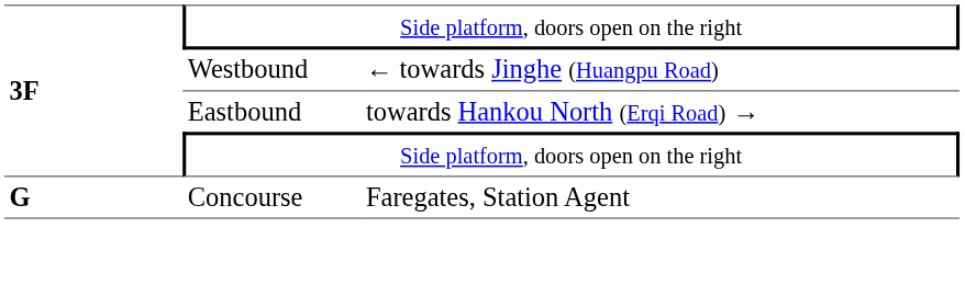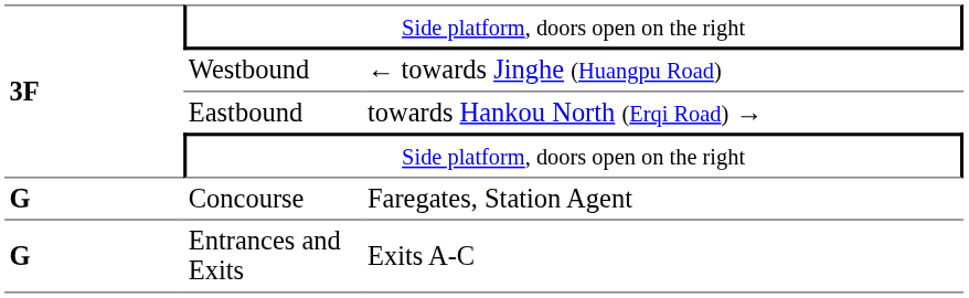 <table cellspacing=0 cellpadding=3>
 <tr>
 <td style="border-bottom:solid 1px gray;border-top:solid 1px gray;" rowspan=4 width=100><strong>3F</strong></td>
 <td style="border-right:solid 2px black;border-left:solid 2px black;border-top:solid 1px gray;border-bottom:solid 2px black;text-align:center;" colspan=2><small><a href='#'>Side platform</a>, doors open on the right</small></td>
 </tr>
 <tr>
 <td style="border-top:solid 0px gray;" width=100>Westbound</td>
 <td style="border-top:solid 0px gray;" width=350>←  towards <a href='#'>Jinghe</a> <small>(<a href='#'>Huangpu Road</a>)</small></td>
 </tr>
 <tr>
 <td style="border-top:solid 1px gray;border-bottom:solid 0px gray;">Eastbound</td>
 <td style="border-top:solid 1px gray;border-bottom:solid 0px gray;">  towards <a href='#'>Hankou North</a> <small>(<a href='#'>Erqi Road</a>)</small> →</td>
 </tr>
 <tr>
 <td style="border-right:solid 2px black;border-left:solid 2px black;border-top:solid 2px black;border-bottom:solid 1px gray;text-align:center;" colspan=2><small><a href='#'>Side platform</a>, doors open on the right</small></td>
 </tr>
 <tr>
 <td style="border-bottom:solid 1px gray;"><strong>G</strong></td>
 <td style="border-bottom:solid 1px gray;">Concourse</td>
 <td style="border-bottom:solid 1px gray;">Faregates, Station Agent</td>
 </tr>
+<tr>
+<td style="border-bottom:solid 1px gray;"><strong>G</strong></td>
+<td style="border-bottom:solid 1px gray;">Entrances and Exits</td>
+<td style="border-bottom:solid 1px gray;">Exits A-C</td>
+</tr>
 </table>
